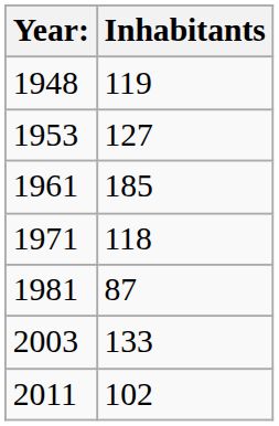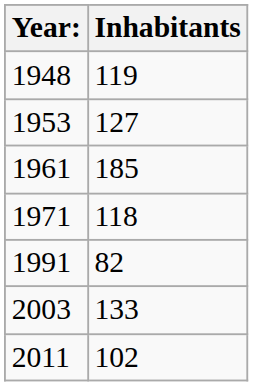 <table class="wikitable sortable">
 <tr>
 <th>Year:</th>
 <th>Inhabitants</th>
 </tr>
 <tr>
 <td>1948</td>
 <td>119</td>
 </tr>
 <tr>
 <td>1953</td>
 <td>127</td>
 </tr>
 <tr>
 <td>1961</td>
 <td>185</td>
 </tr>
 <tr>
 <td>1971</td>
 <td>118</td>
 </tr>
 <tr>
-<td>1981</td>
-<td>87</td>
+<td>1991</td>
+<td>82</td>
 </tr>
 <tr>
 <td>2003</td>
 <td>133</td>
 </tr>
 <tr>
 <td>2011</td>
 <td>102</td>
 </tr>
 </table>
